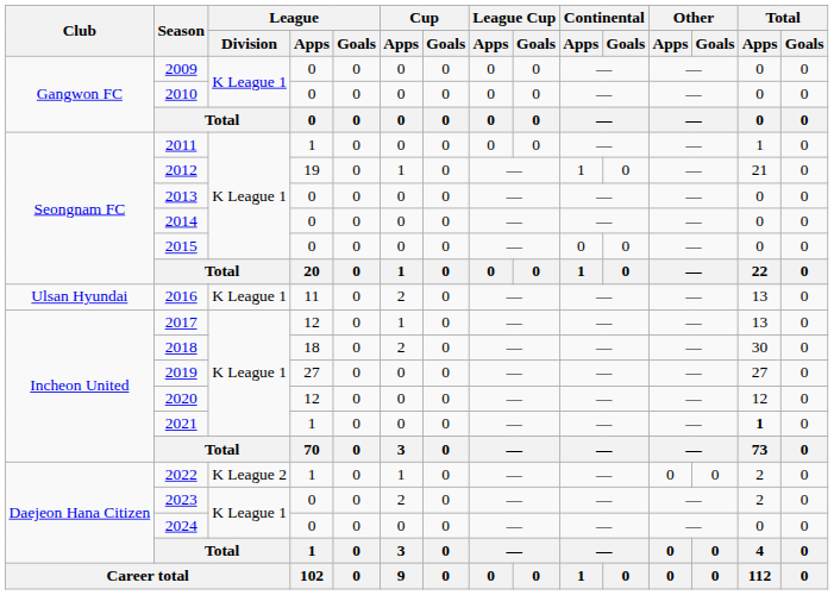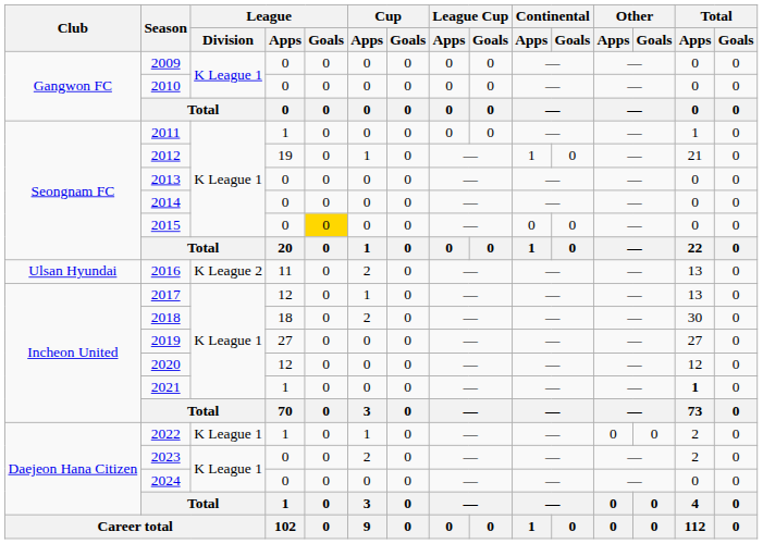 <table class="wikitable" style="text-align:center">
 <tr>
 <th rowspan="2">Club</th>
 <th rowspan="2">Season</th>
 <th colspan="3">League</th>
 <th colspan="2">Cup</th>
 <th colspan="2">League Cup</th>
 <th colspan="2">Continental</th>
 <th colspan="2">Other</th>
 <th colspan="2">Total</th>
 </tr>
 <tr>
 <th>Division</th>
 <th>Apps</th>
 <th>Goals</th>
 <th>Apps</th>
 <th>Goals</th>
 <th>Apps</th>
 <th>Goals</th>
 <th>Apps</th>
 <th>Goals</th>
 <th>Apps</th>
 <th>Goals</th>
 <th>Apps</th>
 <th>Goals</th>
 </tr>
 <tr>
 <td rowspan="3"><a href='#'>Gangwon FC</a></td>
 <td><a href='#'>2009</a></td>
 <td rowspan="2"><a href='#'>K League 1</a></td>
 <td>0</td>
 <td>0</td>
 <td>0</td>
 <td>0</td>
 <td>0</td>
 <td>0</td>
 <td colspan="2">—</td>
 <td colspan="2">—</td>
 <td>0</td>
 <td>0</td>
 </tr>
 <tr>
 <td><a href='#'>2010</a></td>
 <td>0</td>
 <td>0</td>
 <td>0</td>
 <td>0</td>
 <td>0</td>
 <td>0</td>
 <td colspan="2">—</td>
 <td colspan="2">—</td>
 <td>0</td>
 <td>0</td>
 </tr>
 <tr>
 <th colspan="2">Total</th>
 <th>0</th>
 <th>0</th>
 <th>0</th>
 <th>0</th>
 <th>0</th>
 <th>0</th>
 <th colspan="2">—</th>
 <th colspan="2">—</th>
 <th>0</th>
 <th>0</th>
 </tr>
 <tr>
 <td rowspan="6"><a href='#'>Seongnam FC</a></td>
 <td><a href='#'>2011</a></td>
 <td rowspan="5">K League 1</td>
 <td>1</td>
 <td>0</td>
 <td>0</td>
 <td>0</td>
 <td>0</td>
 <td>0</td>
 <td colspan="2">—</td>
 <td colspan="2">—</td>
 <td>1</td>
 <td>0</td>
 </tr>
 <tr>
 <td><a href='#'>2012</a></td>
 <td>19</td>
 <td>0</td>
 <td>1</td>
 <td>0</td>
 <td colspan="2">—</td>
 <td>1</td>
 <td>0</td>
 <td colspan="2">—</td>
 <td>21</td>
 <td>0</td>
 </tr>
 <tr>
 <td><a href='#'>2013</a></td>
 <td>0</td>
 <td>0</td>
 <td>0</td>
 <td>0</td>
 <td colspan="2">—</td>
 <td colspan="2">—</td>
 <td colspan="2">—</td>
 <td>0</td>
 <td>0</td>
 </tr>
 <tr>
 <td><a href='#'>2014</a></td>
 <td>0</td>
 <td>0</td>
 <td>0</td>
 <td>0</td>
 <td colspan="2">—</td>
 <td colspan="2">—</td>
 <td colspan="2">—</td>
 <td>0</td>
 <td>0</td>
 </tr>
 <tr>
 <td><a href='#'>2015</a></td>
 <td>0</td>
-<td>0</td>
+<td style="background: gold;">0</td>
 <td>0</td>
 <td>0</td>
 <td colspan="2">—</td>
 <td>0</td>
 <td>0</td>
 <td colspan="2">—</td>
 <td>0</td>
 <td>0</td>
 </tr>
 <tr>
 <th colspan="2">Total</th>
 <th>20</th>
 <th>0</th>
 <th>1</th>
 <th>0</th>
 <th>0</th>
 <th>0</th>
 <th>1</th>
 <th>0</th>
 <th colspan="2">—</th>
 <th>22</th>
 <th>0</th>
 </tr>
 <tr>
 <td><a href='#'>Ulsan Hyundai</a></td>
 <td><a href='#'>2016</a></td>
-<td>K League 1</td>
+<td>K League 2</td>
 <td>11</td>
 <td>0</td>
 <td>2</td>
 <td>0</td>
 <td colspan="2">—</td>
 <td colspan="2">—</td>
 <td colspan="2">—</td>
 <td>13</td>
 <td>0</td>
 </tr>
 <tr>
 <td rowspan="6"><a href='#'>Incheon United</a></td>
 <td><a href='#'>2017</a></td>
 <td rowspan="5">K League 1</td>
 <td>12</td>
 <td>0</td>
 <td>1</td>
 <td>0</td>
 <td colspan="2">—</td>
 <td colspan="2">—</td>
 <td colspan="2">—</td>
 <td>13</td>
 <td>0</td>
 </tr>
 <tr>
 <td><a href='#'>2018</a></td>
 <td>18</td>
 <td>0</td>
 <td>2</td>
 <td>0</td>
 <td colspan="2">—</td>
 <td colspan="2">—</td>
 <td colspan="2">—</td>
 <td>30</td>
 <td>0</td>
 </tr>
 <tr>
 <td><a href='#'>2019</a></td>
 <td>27</td>
 <td>0</td>
 <td>0</td>
 <td>0</td>
 <td colspan="2">—</td>
 <td colspan="2">—</td>
 <td colspan="2">—</td>
 <td>27</td>
 <td>0</td>
 </tr>
 <tr>
 <td><a href='#'>2020</a></td>
 <td>12</td>
 <td>0</td>
 <td>0</td>
 <td>0</td>
 <td colspan="2">—</td>
 <td colspan="2">—</td>
 <td colspan="2">—</td>
 <td>12</td>
 <td>0</td>
 </tr>
 <tr>
 <td><a href='#'>2021</a></td>
 <td>1</td>
 <td>0</td>
 <td>0</td>
 <td>0</td>
 <td colspan="2">—</td>
 <td colspan="2">—</td>
 <td colspan="2">—</td>
 <td><strong>1</strong></td>
 <td>0</td>
 </tr>
 <tr>
 <th colspan="2">Total</th>
 <th>70</th>
 <th>0</th>
 <th>3</th>
 <th>0</th>
 <th colspan="2">—</th>
 <th colspan="2">—</th>
 <th colspan="2">—</th>
 <th>73</th>
 <th>0</th>
 </tr>
 <tr>
 <td rowspan="4"><a href='#'>Daejeon Hana Citizen</a></td>
 <td><a href='#'>2022</a></td>
-<td>K League 2</td>
+<td>K League 1</td>
 <td>1</td>
 <td>0</td>
 <td>1</td>
 <td>0</td>
 <td colspan="2">—</td>
 <td colspan="2">—</td>
 <td>0</td>
 <td>0</td>
 <td>2</td>
 <td>0</td>
 </tr>
 <tr>
 <td><a href='#'>2023</a></td>
 <td rowspan="2">K League 1</td>
 <td>0</td>
 <td>0</td>
 <td>2</td>
 <td>0</td>
 <td colspan="2">—</td>
 <td colspan="2">—</td>
 <td colspan="2">—</td>
 <td>2</td>
 <td>0</td>
 </tr>
 <tr>
 <td><a href='#'>2024</a></td>
 <td>0</td>
 <td>0</td>
 <td>0</td>
 <td>0</td>
 <td colspan="2">—</td>
 <td colspan="2">—</td>
 <td colspan="2">—</td>
 <td>0</td>
 <td>0</td>
 </tr>
 <tr>
 <th colspan="2">Total</th>
 <th>1</th>
 <th>0</th>
 <th>3</th>
 <th>0</th>
 <th colspan="2">—</th>
 <th colspan="2">—</th>
 <th>0</th>
 <th>0</th>
 <th>4</th>
 <th>0</th>
 </tr>
 <tr>
 <th colspan="3">Career total</th>
 <th>102</th>
 <th>0</th>
 <th>9</th>
 <th>0</th>
 <th>0</th>
 <th>0</th>
 <th>1</th>
 <th>0</th>
 <th>0</th>
 <th>0</th>
 <th>112</th>
 <th>0</th>
 </tr>
 </table>
